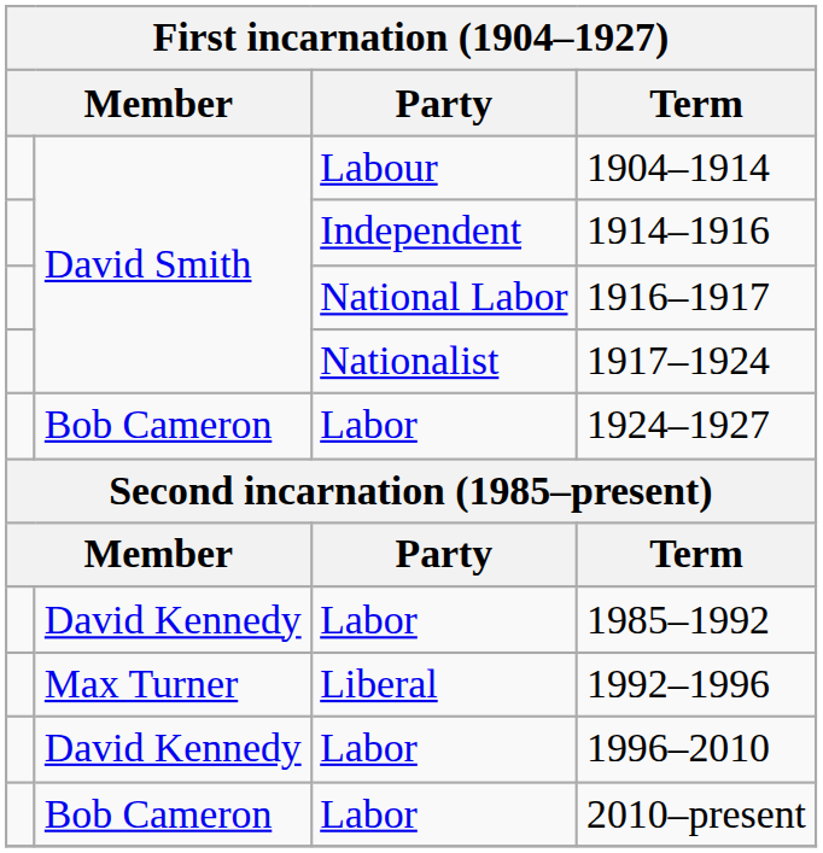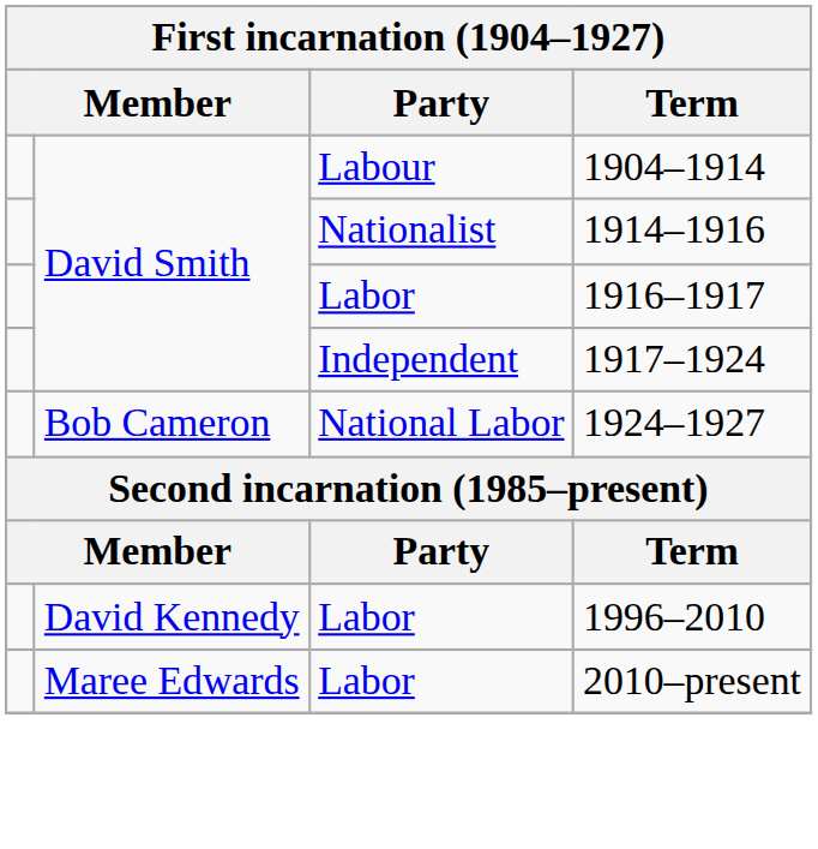 <table class="wikitable">
 <tr>
 <th colspan="4">First incarnation (1904–1927)</th>
 </tr>
 <tr>
 <th colspan="2">Member</th>
 <th>Party</th>
 <th>Term</th>
 </tr>
 <tr>
 <td> </td>
 <td rowspan="4"><a href='#'>David Smith</a></td>
 <td><a href='#'>Labour</a></td>
 <td>1904–1914</td>
 </tr>
 <tr>
 <td> </td>
-<td><a href='#'>Independent</a></td>
+<td><a href='#'>Nationalist</a></td>
 <td>1914–1916</td>
 </tr>
 <tr>
 <td> </td>
-<td><a href='#'>National Labor</a></td>
+<td><a href='#'>Labor</a></td>
 <td>1916–1917</td>
 </tr>
 <tr>
 <td> </td>
-<td><a href='#'>Nationalist</a></td>
+<td><a href='#'>Independent</a></td>
 <td>1917–1924</td>
 </tr>
 <tr>
 <td> </td>
 <td><a href='#'>Bob Cameron</a></td>
-<td><a href='#'>Labor</a></td>
+<td><a href='#'>National Labor</a></td>
 <td>1924–1927</td>
 </tr>
 <tr>
 <th colspan="4">Second incarnation (1985–present)</th>
 </tr>
 <tr>
 <th colspan="2">Member</th>
 <th>Party</th>
 <th>Term</th>
 </tr>
 <tr>
 <td> </td>
 <td><a href='#'>David Kennedy</a></td>
 <td><a href='#'>Labor</a></td>
-<td>1985–1992</td>
-</tr>
-<tr>
-<td> </td>
-<td><a href='#'>Max Turner</a></td>
-<td><a href='#'>Liberal</a></td>
-<td>1992–1996</td>
-</tr>
-<tr>
-<td> </td>
-<td><a href='#'>David Kennedy</a></td>
-<td><a href='#'>Labor</a></td>
 <td>1996–2010</td>
 </tr>
 <tr>
 <td> </td>
-<td><a href='#'>Bob Cameron</a></td>
+<td><a href='#'>Maree Edwards</a></td>
 <td><a href='#'>Labor</a></td>
 <td>2010–present</td>
 </tr>
 <tr>
 </tr>
 </table>
